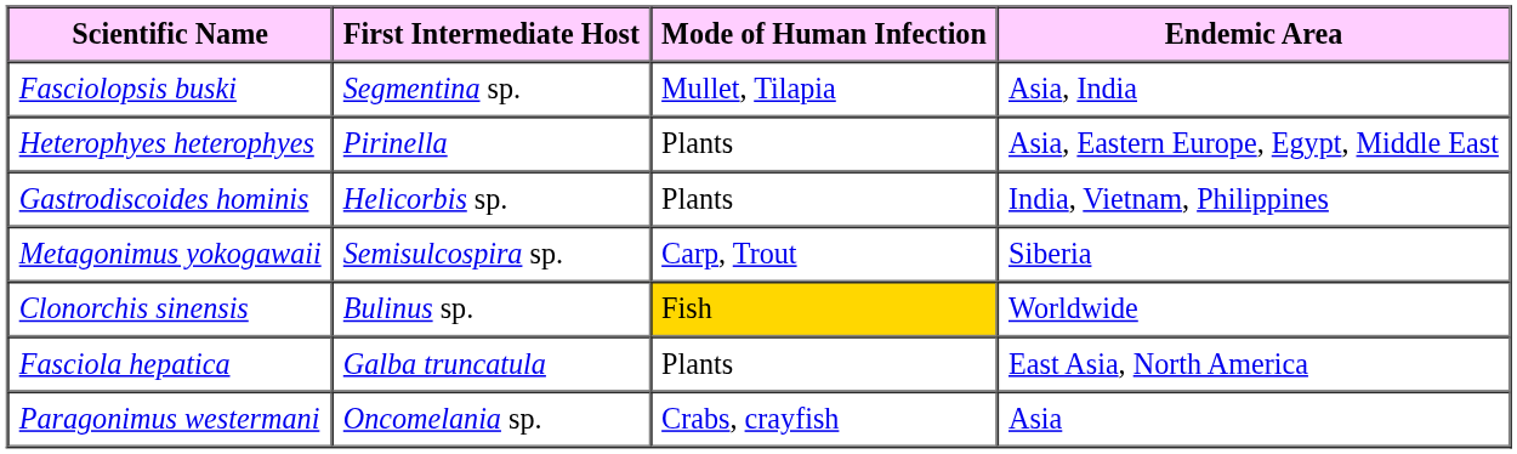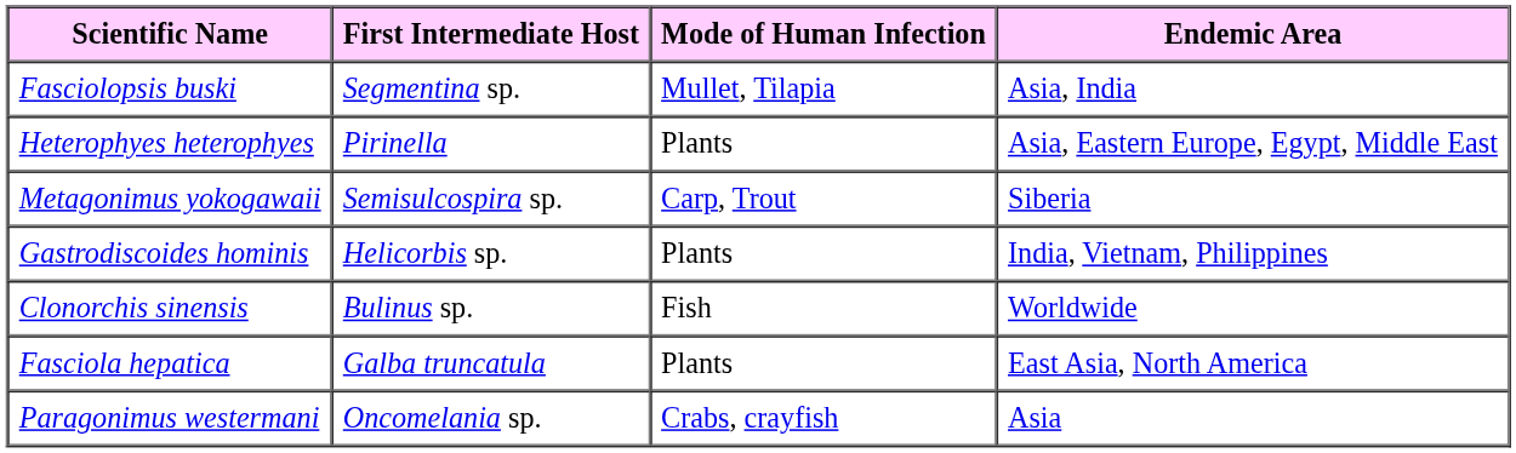 <table border="1" cellpadding="5" cellspacing="0" align="center">
 <tr>
 <th style="background:#ffceff;">Scientific Name</th>
 <th style="background:#ffceff;">First Intermediate Host</th>
 <th style="background:#ffceff;">Mode of Human Infection</th>
 <th style="background:#ffceff;">Endemic Area</th>
 </tr>
 <tr>
 <td><em><a href='#'>Fasciolopsis buski</a></em></td>
 <td><em><a href='#'>Segmentina</a></em> sp.</td>
 <td><a href='#'>Mullet</a>, <a href='#'>Tilapia</a></td>
 <td><a href='#'>Asia</a>, <a href='#'>India</a></td>
 </tr>
 <tr>
 <td><em><a href='#'>Heterophyes heterophyes</a></em></td>
 <td><em><a href='#'>Pirinella</a></em></td>
 <td>Plants</td>
 <td><a href='#'>Asia</a>, <a href='#'>Eastern Europe</a>, <a href='#'>Egypt</a>, <a href='#'>Middle East</a></td>
 </tr>
 <tr>
+<td><em><a href='#'>Metagonimus yokogawaii</a></em></td>
+<td><em><a href='#'>Semisulcospira</a></em> sp.</td>
+<td><a href='#'>Carp</a>, <a href='#'>Trout</a></td>
+<td><a href='#'>Siberia</a></td>
+</tr>
+<tr>
 <td><em><a href='#'>Gastrodiscoides hominis</a></em></td>
 <td><em><a href='#'>Helicorbis</a></em> sp.</td>
 <td>Plants</td>
 <td><a href='#'>India</a>, <a href='#'>Vietnam</a>, <a href='#'>Philippines</a></td>
 </tr>
 <tr>
-<td><em><a href='#'>Metagonimus yokogawaii</a></em></td>
-<td><em><a href='#'>Semisulcospira</a></em> sp.</td>
-<td><a href='#'>Carp</a>, <a href='#'>Trout</a></td>
-<td><a href='#'>Siberia</a></td>
-</tr>
-<tr>
 <td><em><a href='#'>Clonorchis sinensis</a></em></td>
 <td><em><a href='#'>Bulinus</a></em> sp.</td>
-<td style="background: gold;">Fish</td>
+<td>Fish</td>
 <td><a href='#'>Worldwide</a></td>
 </tr>
 <tr>
 <td><em><a href='#'>Fasciola hepatica</a></em></td>
 <td><em><a href='#'>Galba truncatula</a></em></td>
 <td>Plants</td>
 <td><a href='#'>East Asia</a>, <a href='#'>North America</a></td>
 </tr>
 <tr>
 <td><em><a href='#'>Paragonimus westermani</a></em></td>
 <td><em><a href='#'>Oncomelania</a></em> sp.</td>
 <td><a href='#'>Crabs</a>, <a href='#'>crayfish</a></td>
 <td><a href='#'>Asia</a></td>
 </tr>
 </table>
